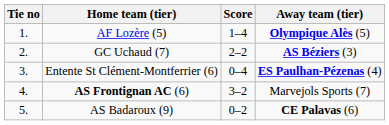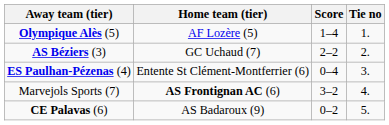 <table class="wikitable" style="text-align: center">
 <tr>
-<th>Tie no</th>
+<th>Away team (tier)</th>
 <th>Home team (tier)</th>
 <th>Score</th>
-<th>Away team (tier)</th>
+<th>Tie no</th>
 </tr>
 <tr>
-<td>1.</td>
+<td><strong><a href='#'>Olympique Alès</a></strong> (5)</td>
 <td><a href='#'>AF Lozère</a> (5)</td>
 <td>1–4</td>
-<td><strong><a href='#'>Olympique Alès</a></strong> (5)</td>
+<td>1.</td>
 </tr>
 <tr>
-<td>2.</td>
+<td><strong><a href='#'>AS Béziers</a></strong> (3)</td>
 <td>GC Uchaud (7)</td>
 <td>2–2 </td>
-<td><strong><a href='#'>AS Béziers</a></strong> (3)</td>
+<td>2.</td>
 </tr>
 <tr>
-<td>3.</td>
+<td><strong><a href='#'>ES Paulhan-Pézenas</a></strong> (4)</td>
 <td>Entente St Clément-Montferrier (6)</td>
 <td>0–4</td>
-<td><strong><a href='#'>ES Paulhan-Pézenas</a></strong> (4)</td>
+<td>3.</td>
 </tr>
 <tr>
-<td>4.</td>
+<td>Marvejols Sports (7)</td>
 <td><strong>AS Frontignan AC</strong> (6)</td>
 <td>3–2</td>
-<td>Marvejols Sports (7)</td>
+<td>4.</td>
 </tr>
 <tr>
-<td>5.</td>
+<td><strong>CE Palavas</strong> (6)</td>
 <td>AS Badaroux (9)</td>
 <td>0–2</td>
-<td><strong>CE Palavas</strong> (6)</td>
+<td>5.</td>
 </tr>
 </table>
